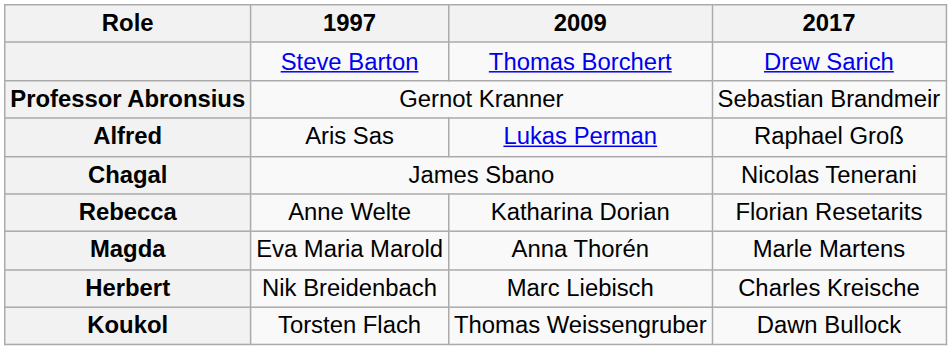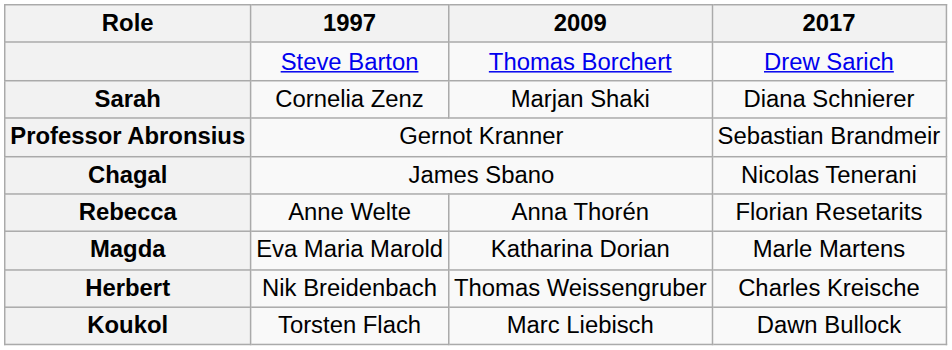 <table class="wikitable" style="text-align:center">
 <tr>
 <th scope="col">Role</th>
 <th scope="col">1997</th>
 <th scope="col">2009</th>
 <th scope="col">2017</th>
 </tr>
 <tr>
 <th scope="row"></th>
 <td><a href='#'>Steve Barton</a></td>
 <td><a href='#'>Thomas Borchert</a></td>
 <td><a href='#'>Drew Sarich</a></td>
 </tr>
 <tr>
+<th scope="row">Sarah</th>
+<td>Cornelia Zenz</td>
+<td>Marjan Shaki</td>
+<td>Diana Schnierer</td>
+</tr>
+<tr>
 <th scope="row">Professor Abronsius</th>
 <td colspan="2">Gernot Kranner</td>
 <td>Sebastian Brandmeir</td>
-</tr>
-<tr>
-<th scope="row">Alfred</th>
-<td>Aris Sas</td>
-<td><a href='#'>Lukas Perman</a></td>
-<td>Raphael Groß</td>
 </tr>
 <tr>
 <th scope="row">Chagal</th>
 <td colspan="2">James Sbano</td>
 <td>Nicolas Tenerani</td>
 </tr>
 <tr>
 <th scope="row">Rebecca</th>
 <td>Anne Welte</td>
-<td>Katharina Dorian</td>
+<td>Anna Thorén</td>
 <td>Florian Resetarits</td>
 </tr>
 <tr>
 <th scope="row">Magda</th>
 <td>Eva Maria Marold</td>
-<td>Anna Thorén</td>
+<td>Katharina Dorian</td>
 <td>Marle Martens</td>
 </tr>
 <tr>
 <th scope="row">Herbert</th>
 <td>Nik Breidenbach</td>
-<td>Marc Liebisch</td>
+<td>Thomas Weissengruber</td>
 <td>Charles Kreische</td>
 </tr>
 <tr>
 <th scope="row">Koukol</th>
 <td>Torsten Flach</td>
-<td>Thomas Weissengruber</td>
+<td>Marc Liebisch</td>
 <td>Dawn Bullock</td>
 </tr>
 </table>
